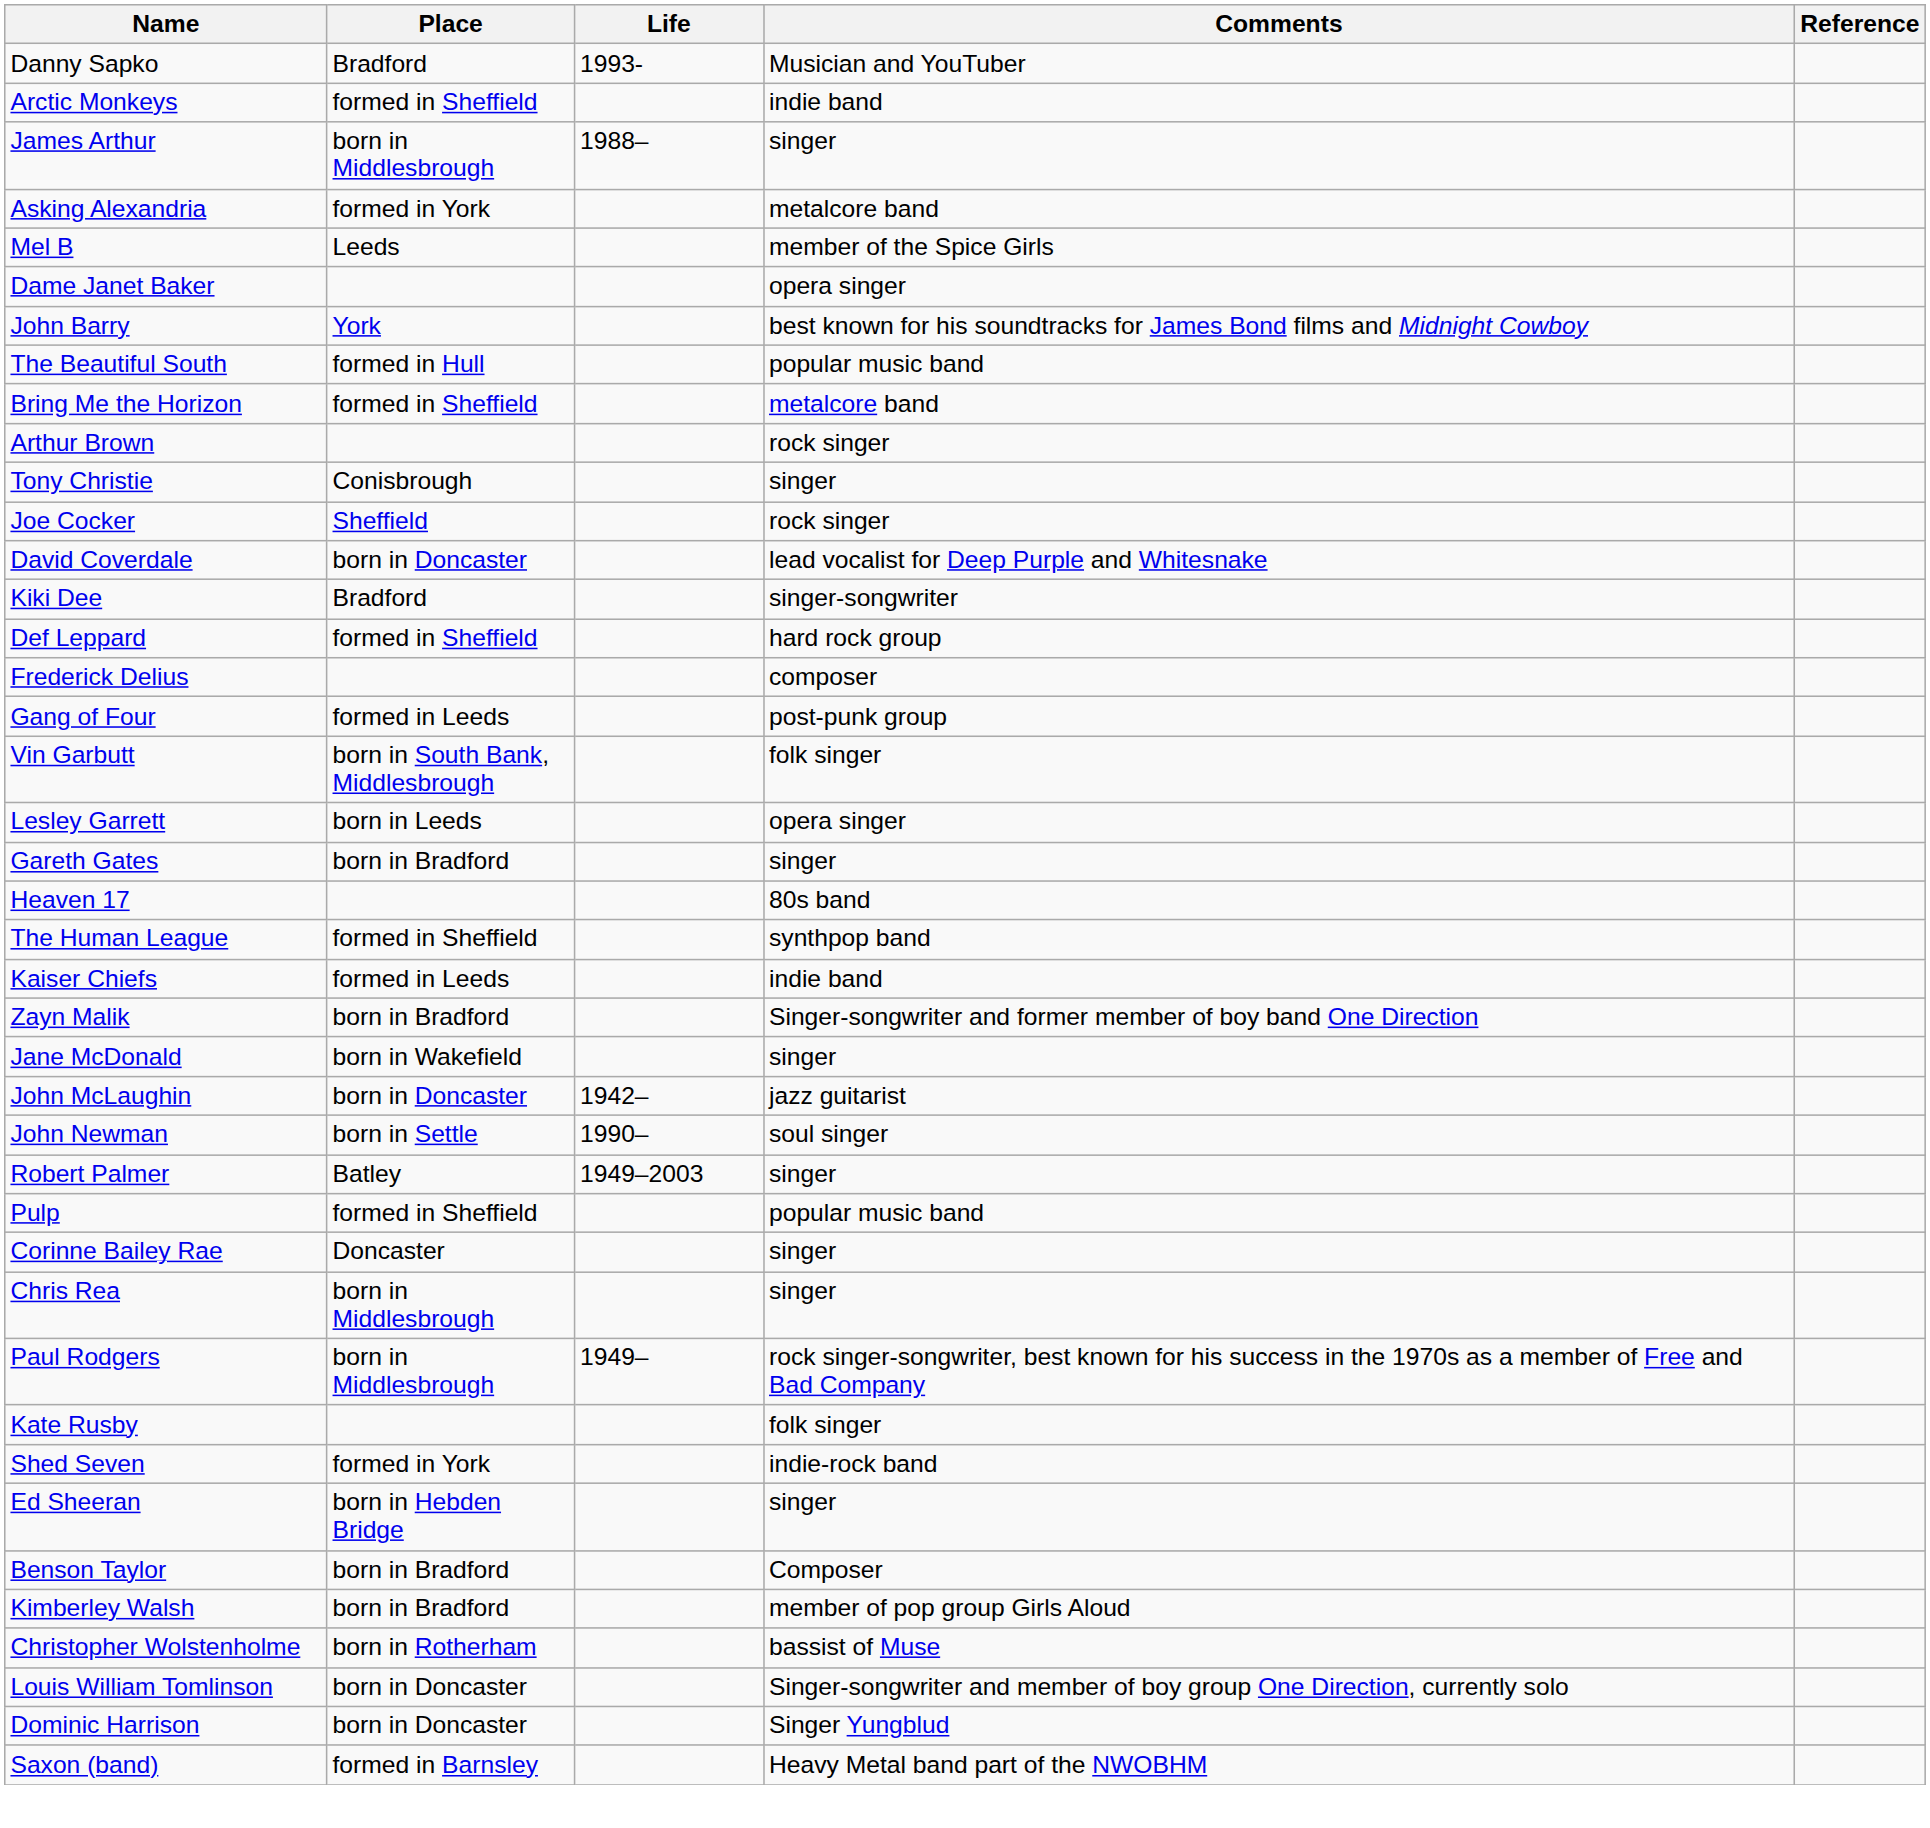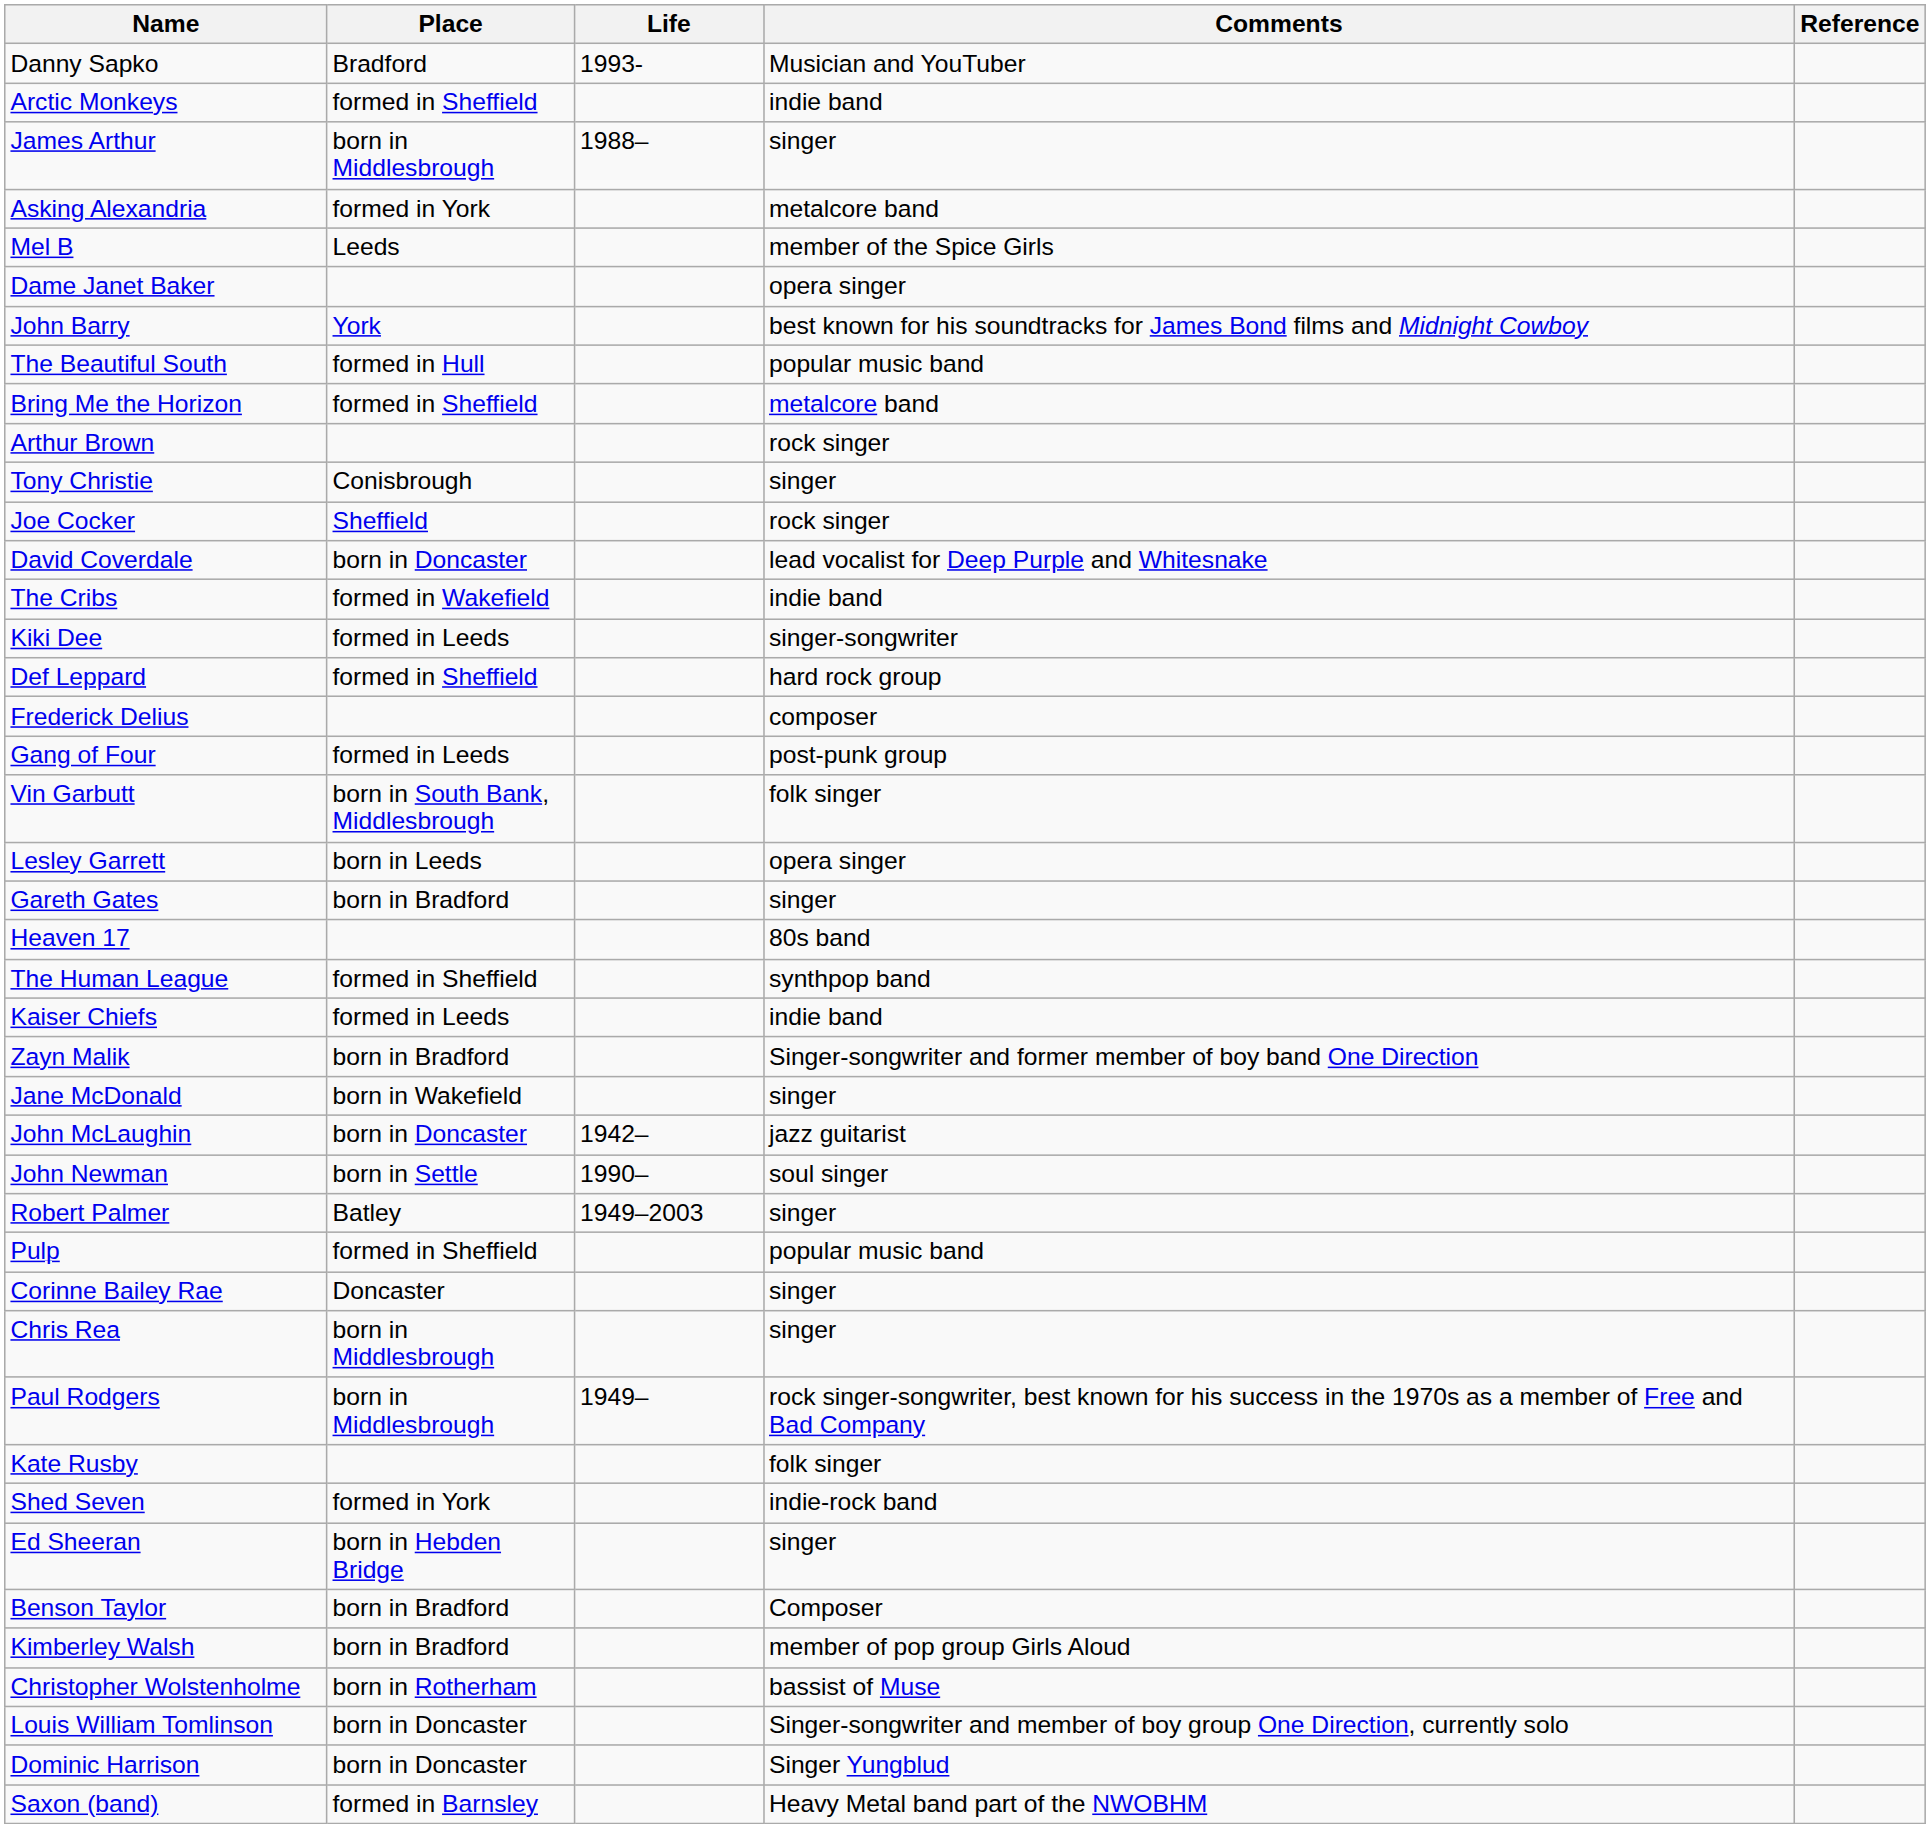 <table class=wikitable>
 <tr>
 <th style="width:17%;">Name</th>
 <th style="width:13%;">Place</th>
 <th style="width:10%;">Life</th>
 <th style="width:55%;">Comments</th>
 <th style="width:5%;">Reference</th>
 </tr>
 <tr>
 <td>Danny Sapko</td>
 <td>Bradford</td>
 <td>1993-</td>
 <td>Musician and YouTuber</td>
 <td></td>
 </tr>
 <tr valign="top">
 <td><a href='#'>Arctic Monkeys</a></td>
 <td>formed in <a href='#'>Sheffield</a></td>
 <td></td>
 <td>indie band</td>
 <td></td>
 </tr>
 <tr valign="top">
 <td><a href='#'>James Arthur</a></td>
 <td>born in <a href='#'>Middlesbrough</a></td>
 <td>1988–</td>
 <td>singer</td>
 <td></td>
 </tr>
 <tr valign="top">
 <td><a href='#'>Asking Alexandria</a></td>
 <td>formed in York</td>
 <td></td>
 <td>metalcore band</td>
 <td></td>
 </tr>
 <tr valign="top">
 <td><a href='#'>Mel B</a></td>
 <td>Leeds</td>
 <td></td>
 <td>member of the Spice Girls</td>
 <td></td>
 </tr>
 <tr>
 <td><a href='#'>Dame Janet Baker</a></td>
 <td></td>
 <td></td>
 <td>opera singer</td>
 <td></td>
 </tr>
 <tr valign="top">
 <td><a href='#'>John Barry</a></td>
 <td><a href='#'>York</a></td>
 <td></td>
 <td>best known for his soundtracks for <a href='#'>James Bond</a> films and <em><a href='#'>Midnight Cowboy</a></em></td>
 <td></td>
 </tr>
 <tr valign="top">
 <td><a href='#'>The Beautiful South</a></td>
 <td>formed in <a href='#'>Hull</a></td>
 <td></td>
 <td>popular music band</td>
 <td></td>
 </tr>
 <tr valign="top">
 <td><a href='#'>Bring Me the Horizon</a></td>
 <td>formed in <a href='#'>Sheffield</a></td>
 <td></td>
 <td><a href='#'>metalcore</a> band</td>
 <td></td>
 </tr>
 <tr valign="top">
 <td><a href='#'>Arthur Brown</a></td>
 <td></td>
 <td></td>
 <td>rock singer</td>
 <td></td>
 </tr>
 <tr valign="top">
 <td><a href='#'>Tony Christie</a></td>
 <td>Conisbrough</td>
 <td></td>
 <td>singer</td>
 <td></td>
 </tr>
 <tr valign="top">
 <td><a href='#'>Joe Cocker</a></td>
 <td><a href='#'>Sheffield</a></td>
 <td></td>
 <td>rock singer</td>
 <td></td>
 </tr>
 <tr valign="top">
 <td><a href='#'>David Coverdale</a></td>
 <td>born in <a href='#'>Doncaster</a></td>
 <td></td>
 <td>lead vocalist for <a href='#'>Deep Purple</a> and <a href='#'>Whitesnake</a></td>
 <td></td>
 </tr>
 <tr valign="top">
+<td><a href='#'>The Cribs</a></td>
+<td>formed in <a href='#'>Wakefield</a></td>
+<td></td>
+<td>indie band</td>
+<td></td>
+</tr>
+<tr valign="top">
 <td><a href='#'>Kiki Dee</a></td>
-<td>Bradford</td>
+<td>formed in Leeds</td>
 <td></td>
 <td>singer-songwriter</td>
 <td></td>
 </tr>
 <tr valign="top">
 <td><a href='#'>Def Leppard</a></td>
 <td>formed in <a href='#'>Sheffield</a></td>
 <td></td>
 <td>hard rock group</td>
 <td></td>
 </tr>
 <tr valign="top">
 <td><a href='#'>Frederick Delius</a></td>
 <td></td>
 <td></td>
 <td>composer</td>
 <td></td>
 </tr>
 <tr valign="top">
 <td><a href='#'>Gang of Four</a></td>
 <td>formed in Leeds</td>
 <td></td>
 <td>post-punk group</td>
 <td></td>
 </tr>
 <tr valign="top">
 <td><a href='#'>Vin Garbutt</a></td>
 <td>born in <a href='#'>South Bank</a>, <a href='#'>Middlesbrough</a></td>
 <td></td>
 <td>folk singer</td>
 <td></td>
 </tr>
 <tr valign="top">
 <td><a href='#'>Lesley Garrett</a></td>
 <td>born in Leeds</td>
 <td></td>
 <td>opera singer</td>
 <td></td>
 </tr>
 <tr valign="top">
 <td><a href='#'>Gareth Gates</a></td>
 <td>born in Bradford</td>
 <td></td>
 <td>singer</td>
 <td></td>
 </tr>
 <tr valign="top">
 <td><a href='#'>Heaven 17</a></td>
 <td></td>
 <td></td>
 <td>80s band</td>
 <td></td>
 </tr>
 <tr valign="top">
 <td><a href='#'>The Human League</a></td>
 <td>formed in Sheffield</td>
 <td></td>
 <td>synthpop band</td>
 <td></td>
 </tr>
 <tr valign="top">
 <td><a href='#'>Kaiser Chiefs</a></td>
 <td>formed in Leeds</td>
 <td></td>
 <td>indie band</td>
 <td></td>
 </tr>
 <tr valign="top">
 <td><a href='#'>Zayn Malik</a></td>
 <td>born in Bradford</td>
 <td></td>
 <td>Singer-songwriter and former member of boy band <a href='#'>One Direction</a></td>
 <td></td>
 </tr>
 <tr>
 <td><a href='#'>Jane McDonald</a></td>
 <td>born in Wakefield</td>
 <td></td>
 <td>singer</td>
 <td></td>
 </tr>
 <tr>
 <td><a href='#'>John McLaughin</a></td>
 <td>born in <a href='#'>Doncaster</a></td>
 <td>1942–</td>
 <td>jazz guitarist</td>
 <td></td>
 </tr>
 <tr>
 <td><a href='#'>John Newman</a></td>
 <td>born in <a href='#'>Settle</a></td>
 <td>1990–</td>
 <td>soul singer</td>
 <td></td>
 </tr>
 <tr valign="top">
 <td><a href='#'>Robert Palmer</a></td>
 <td>Batley</td>
 <td>1949–2003</td>
 <td>singer</td>
 <td></td>
 </tr>
 <tr valign="top">
 <td><a href='#'>Pulp</a></td>
 <td>formed in Sheffield</td>
 <td></td>
 <td>popular music band</td>
 <td></td>
 </tr>
 <tr valign="top">
 <td><a href='#'>Corinne Bailey Rae</a></td>
 <td>Doncaster</td>
 <td></td>
 <td>singer</td>
 <td></td>
 </tr>
 <tr valign="top">
 <td><a href='#'>Chris Rea</a></td>
 <td>born in <a href='#'>Middlesbrough</a></td>
 <td></td>
 <td>singer</td>
 <td></td>
 </tr>
 <tr valign="top">
 <td><a href='#'>Paul Rodgers</a></td>
 <td>born in <a href='#'>Middlesbrough</a></td>
 <td>1949–</td>
 <td>rock singer-songwriter, best known for his success in the 1970s as a member of <a href='#'>Free</a> and <a href='#'>Bad Company</a></td>
 <td></td>
 </tr>
 <tr valign="top">
 <td><a href='#'>Kate Rusby</a></td>
 <td></td>
 <td></td>
 <td>folk singer</td>
 <td></td>
 </tr>
 <tr valign="top">
 <td><a href='#'>Shed Seven</a></td>
 <td>formed in York</td>
 <td></td>
 <td>indie-rock band</td>
 <td></td>
 </tr>
 <tr valign="top">
 <td><a href='#'>Ed Sheeran</a></td>
 <td>born in <a href='#'>Hebden Bridge</a></td>
 <td></td>
 <td>singer</td>
 <td></td>
 </tr>
 <tr valign="top">
 <td><a href='#'>Benson Taylor</a></td>
 <td>born in Bradford</td>
 <td></td>
 <td>Composer</td>
 <td></td>
 </tr>
 <tr valign="top">
 <td><a href='#'>Kimberley Walsh</a></td>
 <td>born in Bradford</td>
 <td></td>
 <td>member of pop group Girls Aloud</td>
 <td></td>
 </tr>
 <tr valign="top">
 <td><a href='#'>Christopher Wolstenholme</a></td>
 <td>born in <a href='#'>Rotherham</a></td>
 <td></td>
 <td>bassist of <a href='#'>Muse</a></td>
 <td></td>
 </tr>
 <tr valign="top">
 <td><a href='#'>Louis William Tomlinson</a></td>
 <td>born in Doncaster</td>
 <td></td>
 <td>Singer-songwriter and member of boy group <a href='#'>One Direction</a>, currently solo</td>
 <td></td>
 </tr>
 <tr valign="top">
 <td><a href='#'>Dominic Harrison</a></td>
 <td>born in Doncaster</td>
 <td></td>
 <td>Singer <a href='#'>Yungblud</a></td>
 <td></td>
 </tr>
 <tr valign="top">
 <td><a href='#'>Saxon (band)</a></td>
 <td>formed in <a href='#'>Barnsley</a></td>
 <td></td>
 <td>Heavy Metal band part of the <a href='#'>NWOBHM</a></td>
 <td></td>
 </tr>
 </table>
